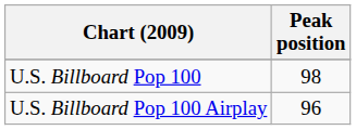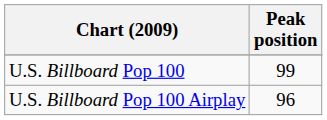 <table class="wikitable = sortable">
 <tr>
 <th align="center">Chart (2009)</th>
 <th align="center">Peak<br>position</th>
 </tr>
 <tr>
 </tr>
 <tr>
 <td align="left">U.S. <em>Billboard</em> <a href='#'>Pop 100</a></td>
-<td align="center">98</td>
+<td align="center">99</td>
 </tr>
 <tr>
 <td align="left">U.S. <em>Billboard</em> <a href='#'>Pop 100 Airplay</a></td>
 <td align="center">96</td>
 </tr>
 </table>
